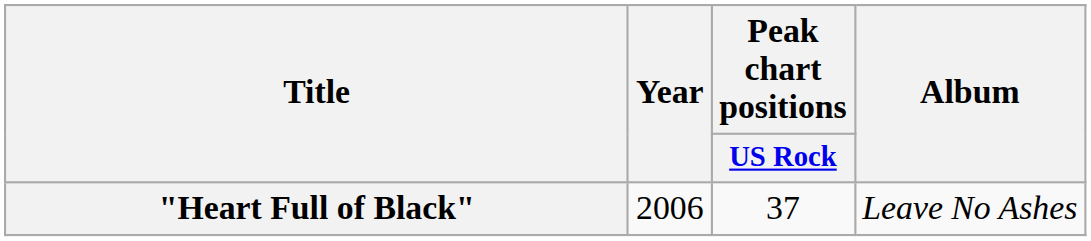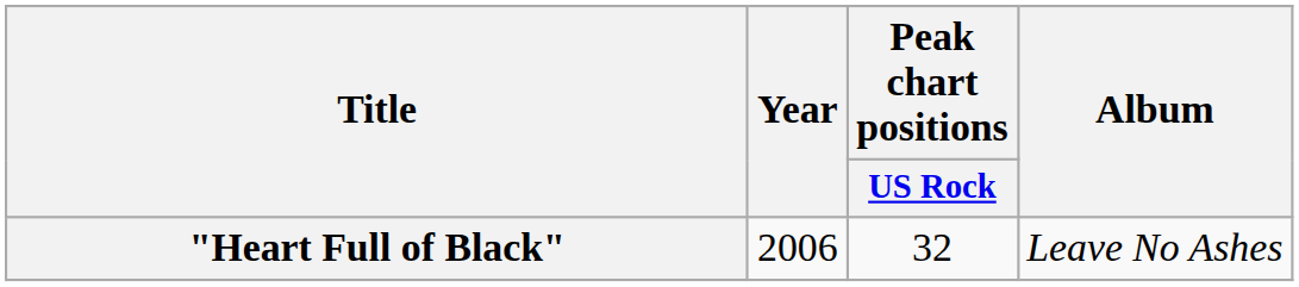 <table class="wikitable plainrowheaders" style="text-align:center;">
 <tr>
 <th scope="col" rowspan="2" style="width:18em;">Title</th>
 <th scope="col" rowspan="2">Year</th>
 <th scope="col">Peak chart positions</th>
 <th scope="col" rowspan="2">Album</th>
 </tr>
 <tr>
 <th scope="col" style="width:2.5em;font-size:85%;"><a href='#'>US Rock</a><br></th>
 </tr>
 <tr>
 <th scope="row">"Heart Full of Black"</th>
 <td>2006</td>
-<td>37</td>
+<td>32</td>
 <td><em>Leave No Ashes </em></td>
 </tr>
 </table>
